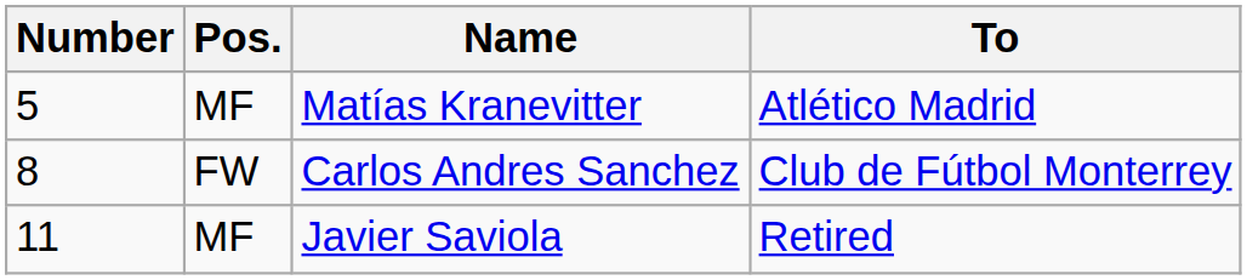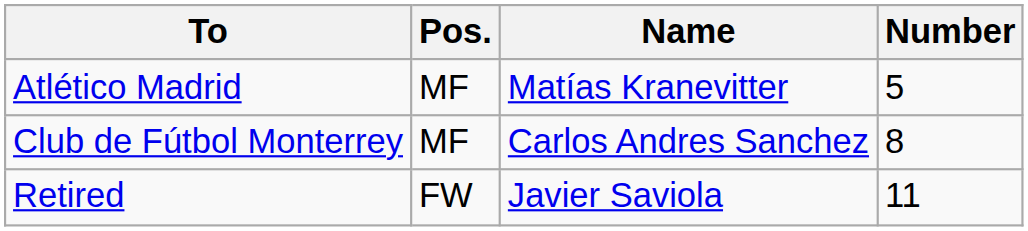 <table class="wikitable">
 <tr>
-<th>Number</th>
+<th>To</th>
 <th>Pos.</th>
 <th>Name</th>
-<th>To</th>
+<th>Number</th>
 </tr>
 <tr>
-<td>5</td>
+<td> <a href='#'>Atlético Madrid</a></td>
 <td>MF</td>
 <td> <a href='#'>Matías Kranevitter</a></td>
-<td> <a href='#'>Atlético Madrid</a></td>
+<td>5</td>
 </tr>
 <tr>
+<td> <a href='#'>Club de Fútbol Monterrey</a></td>
+<td>MF</td>
+<td> <a href='#'>Carlos Andres Sanchez</a></td>
 <td>8</td>
-<td>FW</td>
-<td> <a href='#'>Carlos Andres Sanchez</a></td>
-<td> <a href='#'>Club de Fútbol Monterrey</a></td>
 </tr>
 <tr>
+<td> <a href='#'>Retired</a></td>
+<td>FW</td>
+<td> <a href='#'>Javier Saviola</a></td>
 <td>11</td>
-<td>MF</td>
-<td> <a href='#'>Javier Saviola</a></td>
-<td> <a href='#'>Retired</a></td>
 </tr>
 </table>
